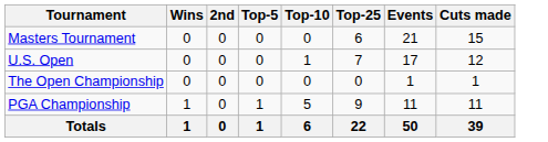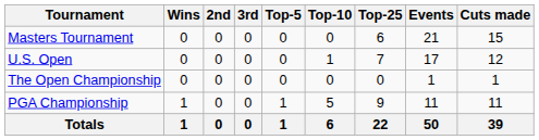 <table class=wikitable style=text-align:center>
 <tr>
 <th>Tournament</th>
 <th>Wins</th>
 <th>2nd</th>
+<th>3rd</th>
 <th>Top-5</th>
 <th>Top-10</th>
 <th>Top-25</th>
 <th>Events</th>
 <th>Cuts made</th>
 </tr>
 <tr>
 <td align=left><a href='#'>Masters Tournament</a></td>
 <td>0</td>
 <td>0</td>
 <td>0</td>
 <td>0</td>
+<td>0</td>
 <td>6</td>
 <td>21</td>
 <td>15</td>
 </tr>
 <tr>
 <td align=left><a href='#'>U.S. Open</a></td>
+<td>0</td>
 <td>0</td>
 <td>0</td>
 <td>0</td>
 <td>1</td>
 <td>7</td>
 <td>17</td>
 <td>12</td>
 </tr>
 <tr>
 <td align=left><a href='#'>The Open Championship</a></td>
 <td>0</td>
 <td>0</td>
 <td>0</td>
 <td>0</td>
 <td>0</td>
+<td>0</td>
 <td>1</td>
 <td>1</td>
 </tr>
 <tr>
 <td align=left><a href='#'>PGA Championship</a></td>
 <td>1</td>
+<td>0</td>
 <td>0</td>
 <td>1</td>
 <td>5</td>
 <td>9</td>
 <td>11</td>
 <td>11</td>
 </tr>
 <tr>
 <th>Totals</th>
 <th>1</th>
 <th>0</th>
+<th>0</th>
 <th>1</th>
 <th>6</th>
 <th>22</th>
 <th>50</th>
 <th>39</th>
 </tr>
 </table>
